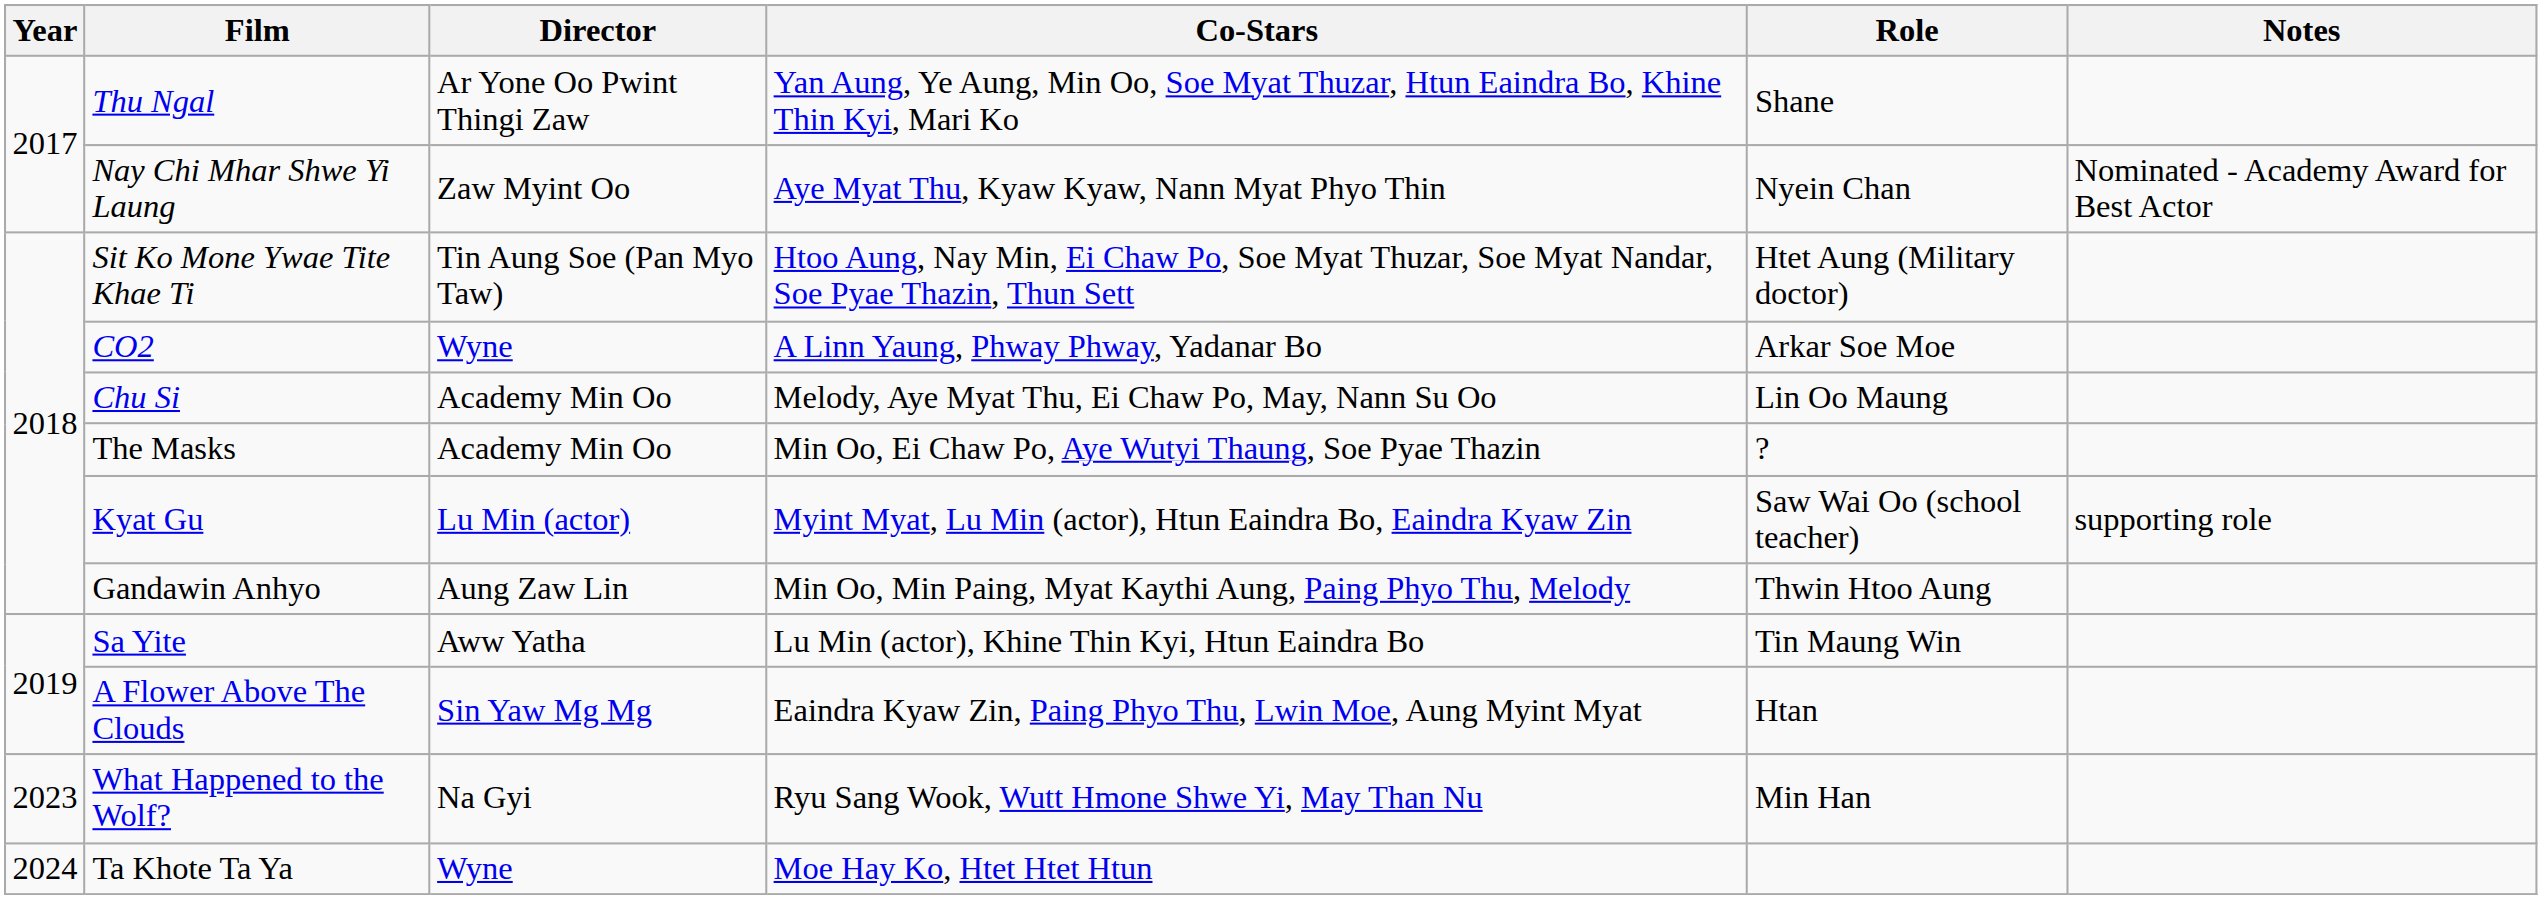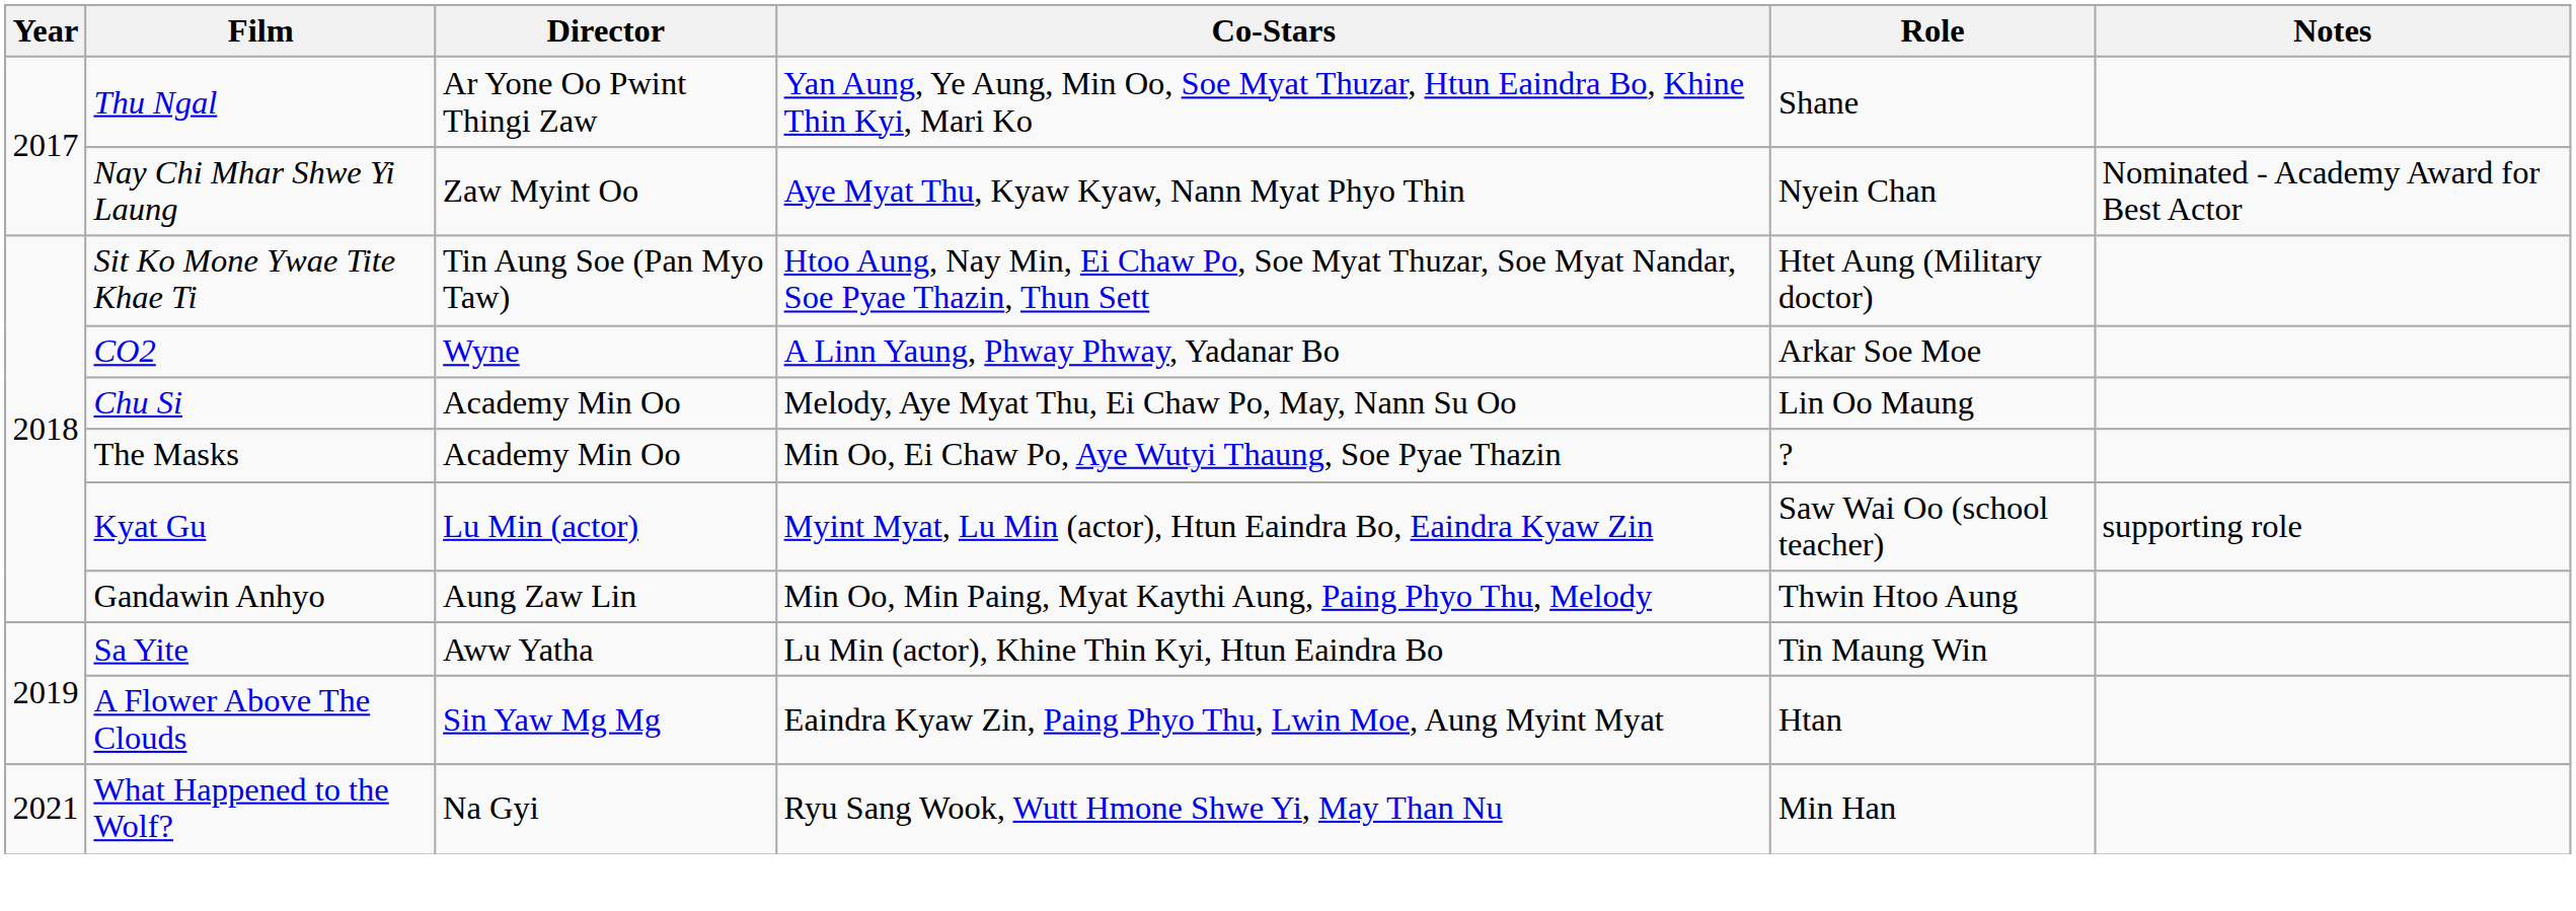 <table class="wikitable sortable">
 <tr>
 <th>Year</th>
 <th>Film</th>
 <th>Director</th>
 <th>Co-Stars</th>
 <th>Role</th>
 <th>Notes</th>
 </tr>
 <tr>
 <td rowspan="2">2017</td>
 <td><em><a href='#'>Thu Ngal</a></em></td>
 <td>Ar Yone Oo Pwint Thingi Zaw</td>
 <td><a href='#'>Yan Aung</a>, Ye Aung, Min Oo, <a href='#'>Soe Myat Thuzar</a>, <a href='#'>Htun Eaindra Bo</a>, <a href='#'>Khine Thin Kyi</a>, Mari Ko</td>
 <td>Shane</td>
 <td></td>
 </tr>
 <tr>
 <td><em>Nay Chi Mhar Shwe Yi Laung</em></td>
 <td>Zaw Myint Oo</td>
 <td><a href='#'>Aye Myat Thu</a>, Kyaw Kyaw, Nann Myat Phyo Thin</td>
 <td>Nyein Chan</td>
 <td>Nominated - Academy Award for Best Actor</td>
 </tr>
 <tr>
 <td rowspan="6">2018</td>
 <td><em>Sit Ko Mone Ywae Tite Khae Ti</em></td>
 <td>Tin Aung Soe (Pan Myo Taw)</td>
 <td><a href='#'>Htoo Aung</a>, Nay Min, <a href='#'>Ei Chaw Po</a>, Soe Myat Thuzar, Soe Myat Nandar, <a href='#'>Soe Pyae Thazin</a>, <a href='#'>Thun Sett</a></td>
 <td>Htet Aung (Military doctor)</td>
 <td></td>
 </tr>
 <tr>
 <td><em><a href='#'>CO2</a></em></td>
 <td><a href='#'>Wyne</a></td>
 <td><a href='#'>A Linn Yaung</a>, <a href='#'>Phway Phway</a>, Yadanar Bo</td>
 <td>Arkar Soe Moe</td>
 <td></td>
 </tr>
 <tr>
 <td><em><a href='#'>Chu Si</a></em></td>
 <td>Academy Min Oo</td>
 <td>Melody, Aye Myat Thu, Ei Chaw Po, May, Nann Su Oo</td>
 <td>Lin Oo Maung</td>
 <td></td>
 </tr>
 <tr>
 <td>The Masks</td>
 <td>Academy Min Oo</td>
 <td>Min Oo, Ei Chaw Po, <a href='#'>Aye Wutyi Thaung</a>, Soe Pyae Thazin</td>
 <td>?</td>
 <td></td>
 </tr>
 <tr>
 <td><a href='#'>Kyat Gu</a></td>
 <td><a href='#'>Lu Min (actor)</a></td>
 <td><a href='#'>Myint Myat</a>, <a href='#'>Lu Min</a> (actor), Htun Eaindra Bo, <a href='#'>Eaindra Kyaw Zin</a></td>
 <td>Saw Wai Oo (school teacher)</td>
 <td>supporting role</td>
 </tr>
 <tr>
 <td>Gandawin Anhyo</td>
 <td>Aung Zaw Lin</td>
 <td>Min Oo, Min Paing, Myat Kaythi Aung, <a href='#'>Paing Phyo Thu</a>, <a href='#'>Melody</a></td>
 <td>Thwin Htoo Aung</td>
 <td></td>
 </tr>
 <tr>
 <td rowspan="2">2019</td>
 <td><a href='#'>Sa Yite</a></td>
 <td>Aww Yatha</td>
 <td>Lu Min (actor), Khine Thin Kyi, Htun Eaindra Bo</td>
 <td>Tin Maung Win</td>
 <td></td>
 </tr>
 <tr>
 <td><a href='#'>A Flower Above The Clouds</a></td>
 <td><a href='#'>Sin Yaw Mg Mg</a></td>
 <td>Eaindra Kyaw Zin, <a href='#'>Paing Phyo Thu</a>, <a href='#'>Lwin Moe</a>, Aung Myint Myat</td>
 <td>Htan</td>
 <td></td>
 </tr>
 <tr>
-<td>2023</td>
+<td>2021</td>
 <td><a href='#'>What Happened to the Wolf?</a></td>
 <td>Na Gyi</td>
 <td>Ryu Sang Wook, <a href='#'>Wutt Hmone Shwe Yi</a>, <a href='#'>May Than Nu</a></td>
 <td>Min Han</td>
 <td></td>
 </tr>
-<tr>
-<td>2024</td>
-<td>Ta Khote Ta Ya</td>
-<td><a href='#'>Wyne</a></td>
-<td><a href='#'>Moe Hay Ko</a>, <a href='#'>Htet Htet Htun</a></td>
-<td></td>
-<td></td>
-</tr>
 </table>
